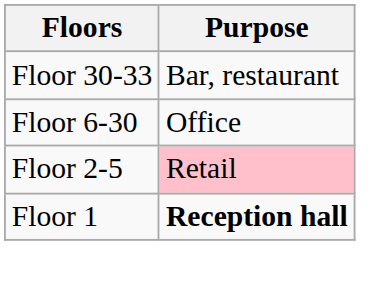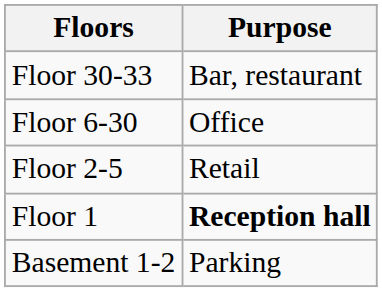 <table class="wikitable">
 <tr>
 <th>Floors</th>
 <th>Purpose</th>
 </tr>
 <tr>
 <td>Floor 30-33</td>
 <td>Bar, restaurant</td>
 </tr>
 <tr>
 <td>Floor 6-30</td>
 <td>Office</td>
 </tr>
 <tr>
 <td>Floor 2-5</td>
-<td style="background: pink;">Retail</td>
+<td>Retail</td>
 </tr>
 <tr>
 <td>Floor 1</td>
 <td><strong>Reception hall</strong></td>
 </tr>
+<tr>
+<td>Basement 1-2</td>
+<td>Parking</td>
+</tr>
 </table>
